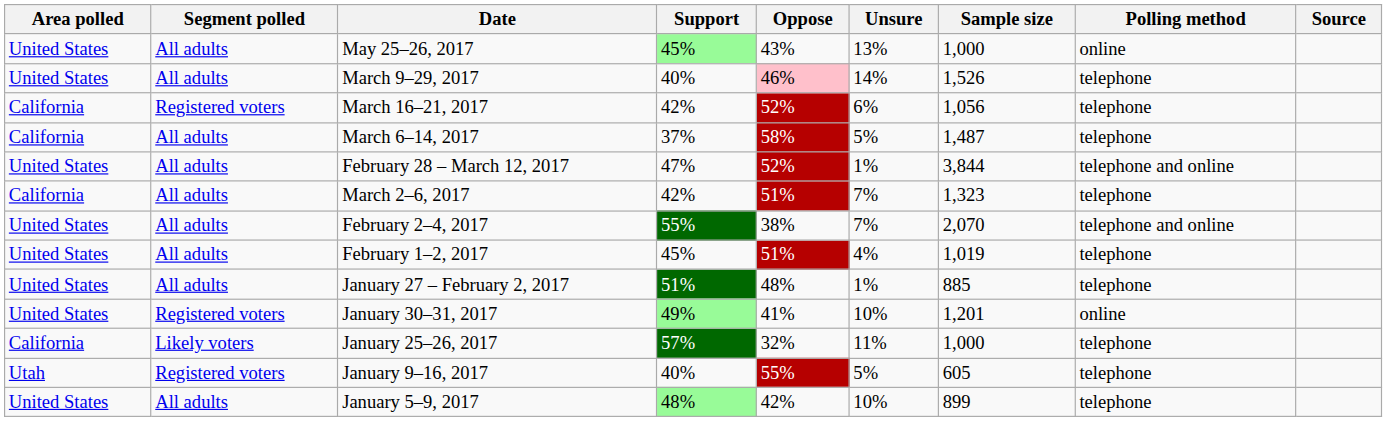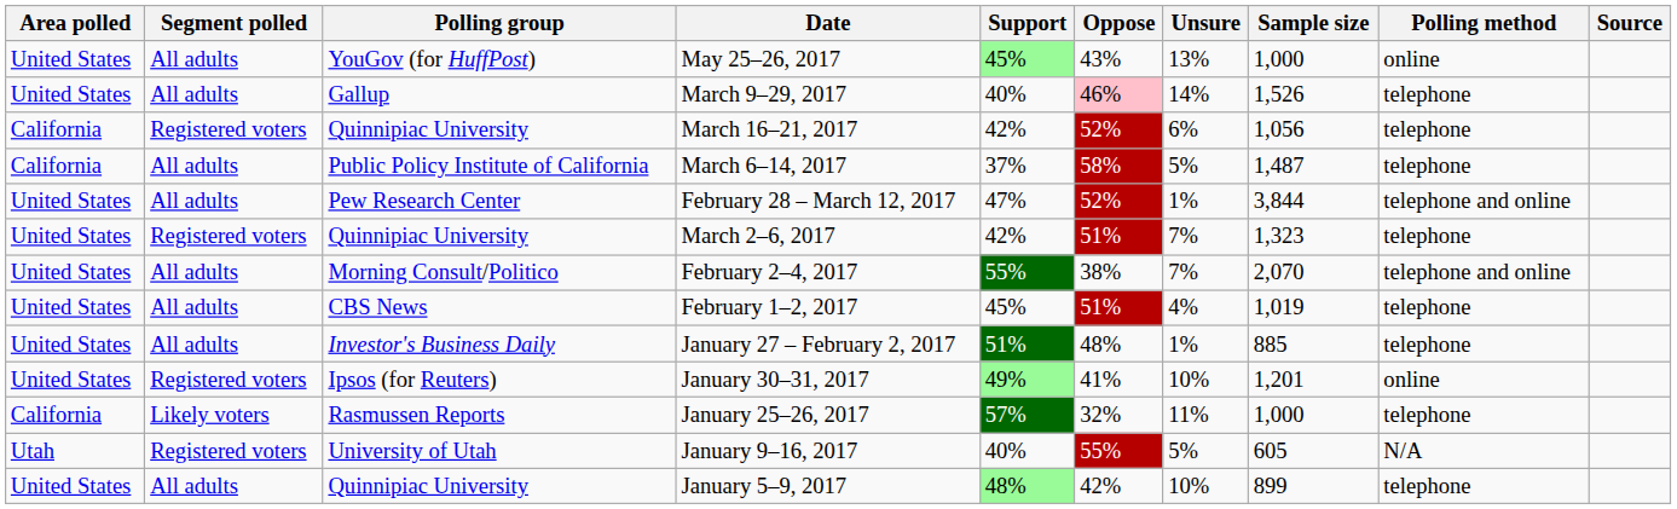 <table class="wikitable sortable" style="width: 75%">
 <tr>
 <th>Area polled</th>
 <th>Segment polled</th>
+<th>Polling group</th>
 <th>Date</th>
 <th>Support</th>
 <th>Oppose</th>
 <th>Unsure</th>
 <th>Sample size</th>
 <th>Polling method</th>
 <th>Source</th>
 </tr>
 <tr>
 <td> <a href='#'>United States</a></td>
 <td><a href='#'>All adults</a></td>
+<td><a href='#'>YouGov</a> (for <em><a href='#'>HuffPost</a></em>)</td>
 <td>May 25–26, 2017</td>
 <td style="background: PaleGreen; color: black">45%</td>
 <td>43%</td>
 <td>13%</td>
 <td>1,000</td>
 <td>online</td>
 <td></td>
 </tr>
 <tr>
 <td> <a href='#'>United States</a></td>
 <td><a href='#'>All adults</a></td>
+<td><a href='#'>Gallup</a></td>
 <td>March 9–29, 2017</td>
 <td>40%</td>
 <td style="background: pink; color: black">46%</td>
 <td>14%</td>
 <td>1,526</td>
 <td>telephone</td>
 <td></td>
 </tr>
 <tr>
 <td> <a href='#'>California</a></td>
 <td><a href='#'>Registered voters</a></td>
+<td><a href='#'>Quinnipiac University</a></td>
 <td>March 16–21, 2017</td>
 <td>42%</td>
 <td style="background:#B60000; color: white">52%</td>
 <td>6%</td>
 <td>1,056</td>
 <td>telephone</td>
 <td></td>
 </tr>
 <tr>
 <td> <a href='#'>California</a></td>
 <td><a href='#'>All adults</a></td>
+<td><a href='#'>Public Policy Institute of California</a></td>
 <td>March 6–14, 2017</td>
 <td>37%</td>
 <td style="background:#B60000; color: white">58%</td>
 <td>5%</td>
 <td>1,487</td>
 <td>telephone</td>
 <td></td>
 </tr>
 <tr>
 <td> <a href='#'>United States</a></td>
 <td><a href='#'>All adults</a></td>
+<td><a href='#'>Pew Research Center</a></td>
 <td>February 28 – March 12, 2017</td>
 <td>47%</td>
 <td style="background:#B60000; color: white">52%</td>
 <td>1%</td>
 <td>3,844</td>
 <td>telephone and online</td>
 <td></td>
 </tr>
 <tr>
-<td> <a href='#'>California</a></td>
-<td><a href='#'>All adults</a></td>
+<td> <a href='#'>United States</a></td>
+<td><a href='#'>Registered voters</a></td>
+<td><a href='#'>Quinnipiac University</a></td>
 <td>March 2–6, 2017</td>
 <td>42%</td>
 <td style="background:#B60000; color: white">51%</td>
 <td>7%</td>
 <td>1,323</td>
 <td>telephone</td>
 <td></td>
 </tr>
 <tr>
 <td> <a href='#'>United States</a></td>
 <td><a href='#'>All adults</a></td>
+<td><a href='#'>Morning Consult</a>/<a href='#'>Politico</a></td>
 <td>February 2–4, 2017</td>
 <td style="background:#006800; color: white">55%</td>
 <td>38%</td>
 <td>7%</td>
 <td>2,070</td>
 <td>telephone and online</td>
 <td></td>
 </tr>
 <tr>
 <td> <a href='#'>United States</a></td>
 <td><a href='#'>All adults</a></td>
+<td><a href='#'>CBS News</a></td>
 <td>February 1–2, 2017</td>
 <td>45%</td>
 <td style="background:#B60000; color: white">51%</td>
 <td>4%</td>
 <td>1,019</td>
 <td>telephone</td>
 <td></td>
 </tr>
 <tr>
 <td> <a href='#'>United States</a></td>
 <td><a href='#'>All adults</a></td>
+<td><em><a href='#'>Investor's Business Daily</a></em></td>
 <td>January 27 – February 2, 2017</td>
 <td style="background:#006800; color: white">51%</td>
 <td>48%</td>
 <td>1%</td>
 <td>885</td>
 <td>telephone</td>
 <td></td>
 </tr>
 <tr>
 <td> <a href='#'>United States</a></td>
 <td><a href='#'>Registered voters</a></td>
+<td><a href='#'>Ipsos</a> (for <a href='#'>Reuters</a>)</td>
 <td>January 30–31, 2017</td>
 <td style="background: PaleGreen; color: black">49%</td>
 <td>41%</td>
 <td>10%</td>
 <td>1,201</td>
 <td>online</td>
 <td></td>
 </tr>
 <tr>
 <td> <a href='#'>California</a></td>
 <td><a href='#'>Likely voters</a></td>
+<td><a href='#'>Rasmussen Reports</a></td>
 <td>January 25–26, 2017</td>
 <td style="background:#006800; color: white">57%</td>
 <td>32%</td>
 <td>11%</td>
 <td>1,000</td>
 <td>telephone</td>
 <td></td>
 </tr>
 <tr>
 <td> <a href='#'>Utah</a></td>
 <td><a href='#'>Registered voters</a></td>
+<td><a href='#'>University of Utah</a></td>
 <td>January 9–16, 2017</td>
 <td>40%</td>
 <td style="background:#B60000; color: white">55%</td>
 <td>5%</td>
 <td>605</td>
-<td>telephone</td>
+<td>N/A</td>
 <td></td>
 </tr>
 <tr>
 <td> <a href='#'>United States</a></td>
 <td><a href='#'>All adults</a></td>
+<td><a href='#'>Quinnipiac University</a></td>
 <td>January 5–9, 2017</td>
 <td style="background: PaleGreen; color: black">48%</td>
 <td>42%</td>
 <td>10%</td>
 <td>899</td>
 <td>telephone</td>
 <td></td>
 </tr>
 </table>
